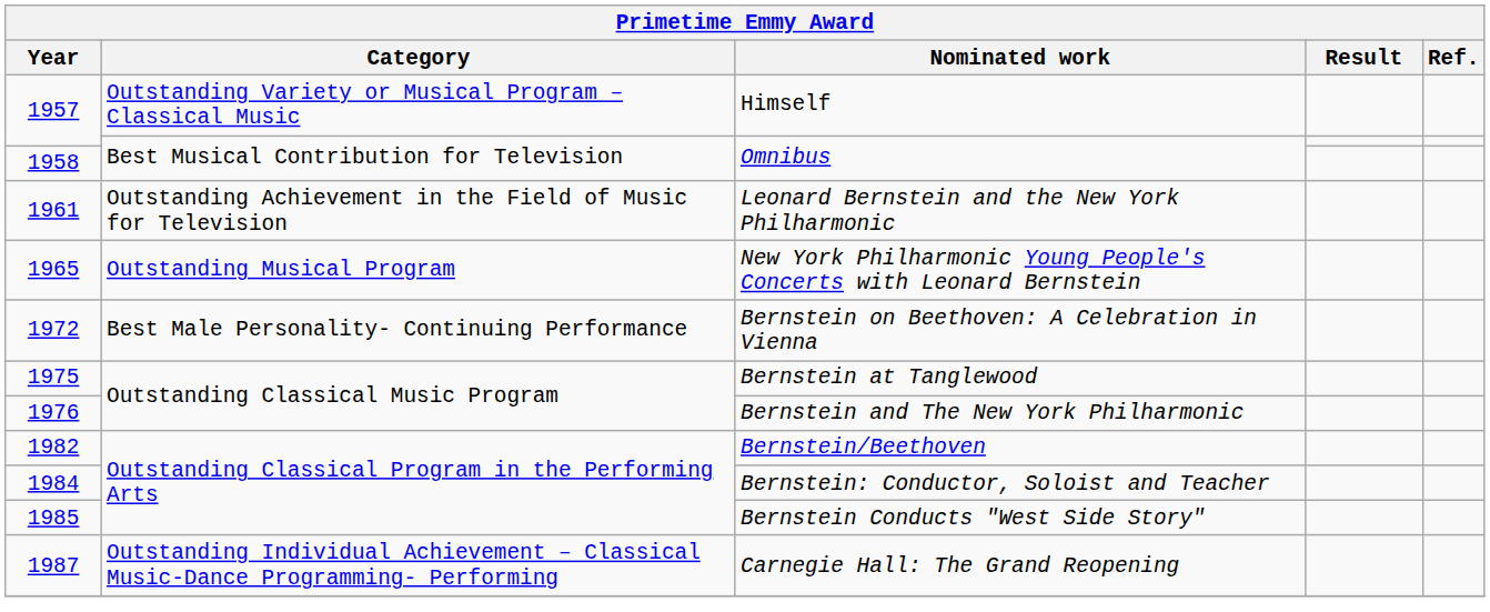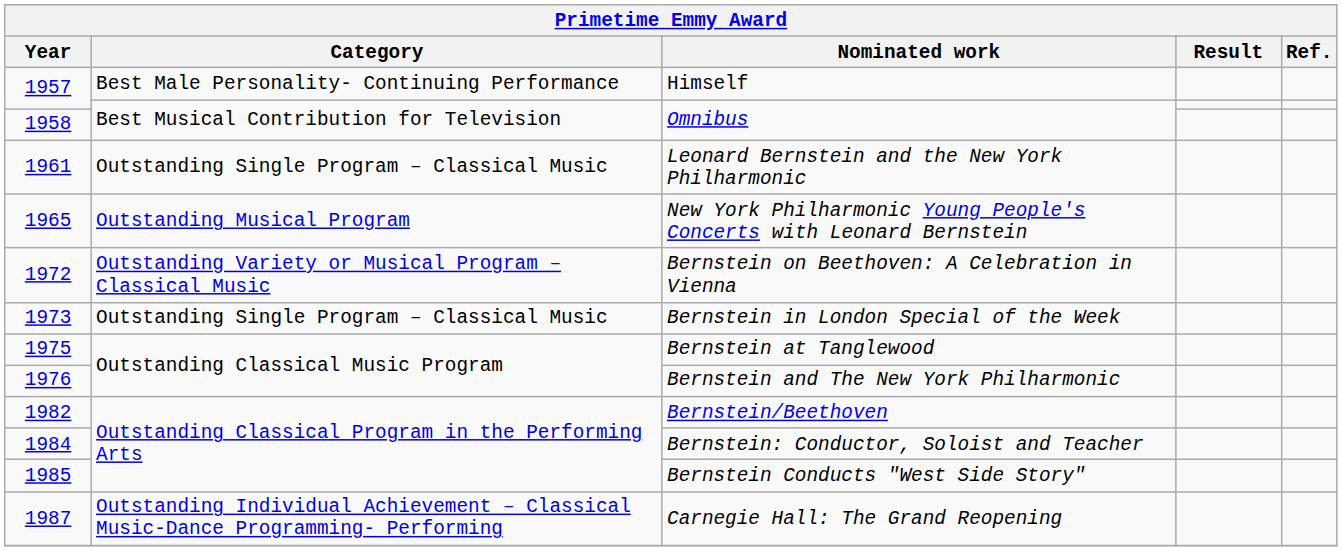 <table class=wikitable>
 <tr>
 <th colspan=5><a href='#'>Primetime Emmy Award</a></th>
 </tr>
 <tr>
 <th scope="col" style="width:4em;">Year</th>
 <th scope="col" style="width:29em;">Category</th>
 <th scope="col" style="width:26em;">Nominated work</th>
 <th scope="col" style="width:5em;">Result</th>
 <th>Ref.</th>
 </tr>
 <tr>
 <td style="text-align:center;", rowspan=2><a href='#'>1957</a></td>
-<td><a href='#'> Outstanding Variety or Musical Program – Classical Music</a></td>
+<td>Best Male Personality- Continuing Performance</td>
 <td>Himself</td>
 <td></td>
 <td></td>
 </tr>
 <tr>
 <td rowspan=2>Best Musical Contribution for Television</td>
 <td rowspan=2><em><a href='#'>Omnibus</a></em></td>
 <td></td>
 <td></td>
 </tr>
 <tr>
 <td style="text-align:center;"><a href='#'>1958</a></td>
 <td></td>
 <td></td>
 </tr>
 <tr>
 <td style="text-align:center;"><a href='#'>1961</a></td>
-<td>Outstanding Achievement in the Field of Music for Television</td>
+<td>Outstanding Single Program – Classical Music</td>
 <td><em>Leonard Bernstein and the New York Philharmonic</em></td>
 <td></td>
 <td></td>
 </tr>
 <tr>
 <td style="text-align:center;"><a href='#'>1965</a></td>
 <td><a href='#'>Outstanding Musical Program</a></td>
 <td><em>New York Philharmonic <a href='#'>Young People's Concerts</a> with Leonard Bernstein</em></td>
 <td></td>
 <td></td>
 </tr>
 <tr>
 <td style="text-align:center;"><a href='#'>1972</a></td>
-<td>Best Male Personality- Continuing Performance</td>
+<td><a href='#'> Outstanding Variety or Musical Program – Classical Music</a></td>
 <td><em>Bernstein on Beethoven: A Celebration in Vienna</em></td>
+<td></td>
+<td></td>
+</tr>
+<tr>
+<td style="text-align:center;"><a href='#'>1973</a></td>
+<td>Outstanding Single Program – Classical Music</td>
+<td><em>Bernstein in London Special of the Week</em></td>
 <td></td>
 <td></td>
 </tr>
 <tr>
 <td style="text-align:center;"><a href='#'>1975</a></td>
 <td rowspan=2>Outstanding Classical Music Program</td>
 <td><em>Bernstein at Tanglewood</em></td>
 <td></td>
 <td></td>
 </tr>
 <tr>
 <td style="text-align:center;"><a href='#'>1976</a></td>
 <td><em>Bernstein and The New York Philharmonic</em></td>
 <td></td>
 <td></td>
 </tr>
 <tr>
 <td style="text-align:center;"><a href='#'>1982</a></td>
 <td rowspan=3><a href='#'>Outstanding Classical Program in the Performing Arts</a></td>
 <td><em><a href='#'>Bernstein/Beethoven</a></em></td>
 <td></td>
 <td></td>
 </tr>
 <tr>
 <td style="text-align:center;"><a href='#'>1984</a></td>
 <td><em>Bernstein: Conductor, Soloist and Teacher</em></td>
 <td></td>
 <td></td>
 </tr>
 <tr>
 <td style="text-align:center;"><a href='#'>1985</a></td>
 <td><em>Bernstein Conducts "West Side Story"</em></td>
 <td></td>
 <td></td>
 </tr>
 <tr>
 <td style="text-align:center;"><a href='#'>1987</a></td>
 <td><a href='#'>Outstanding Individual Achievement – Classical Music-Dance Programming- Performing</a></td>
 <td><em>Carnegie Hall: The Grand Reopening</em></td>
 <td></td>
 <td></td>
 </tr>
 <tr>
 </tr>
 </table>
